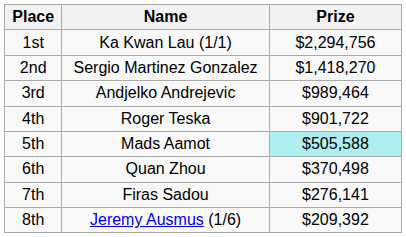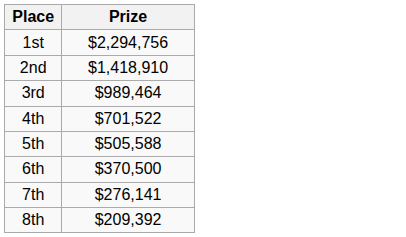 <table class="wikitable">
 <tr>
 <th width="50">Place</th>
-<th width="200">Name</th>
 <th width="125">Prize</th>
 </tr>
 <tr>
 <td align = "center">1st</td>
-<td align = "center"> Ka Kwan Lau (1/1)</td>
 <td align = "center">$2,294,756</td>
 </tr>
 <tr>
 <td align = "center">2nd</td>
-<td align = "center"> Sergio Martinez Gonzalez</td>
-<td align = "center">$1,418,270</td>
+<td align = "center">$1,418,910</td>
 </tr>
 <tr>
 <td align = "center">3rd</td>
-<td align = "center"> Andjelko Andrejevic</td>
 <td align = "center">$989,464</td>
 </tr>
 <tr>
 <td align = "center">4th</td>
-<td align = "center"> Roger Teska</td>
-<td align = "center">$901,722</td>
+<td align = "center">$701,522</td>
 </tr>
 <tr>
 <td align = "center">5th</td>
-<td align = "center"> Mads Aamot</td>
-<td align = "center" style="background: paleturquoise;">$505,588</td>
+<td align = "center">$505,588</td>
 </tr>
 <tr>
 <td align = "center">6th</td>
-<td align = "center"> Quan Zhou</td>
-<td align = "center">$370,498</td>
+<td align = "center">$370,500</td>
 </tr>
 <tr>
 <td align = "center">7th</td>
-<td align = "center"> Firas Sadou</td>
 <td align = "center">$276,141</td>
 </tr>
 <tr>
 <td align = "center">8th</td>
-<td align = "center"> <a href='#'>Jeremy Ausmus</a> (1/6)</td>
 <td align = "center">$209,392</td>
 </tr>
 </table>
